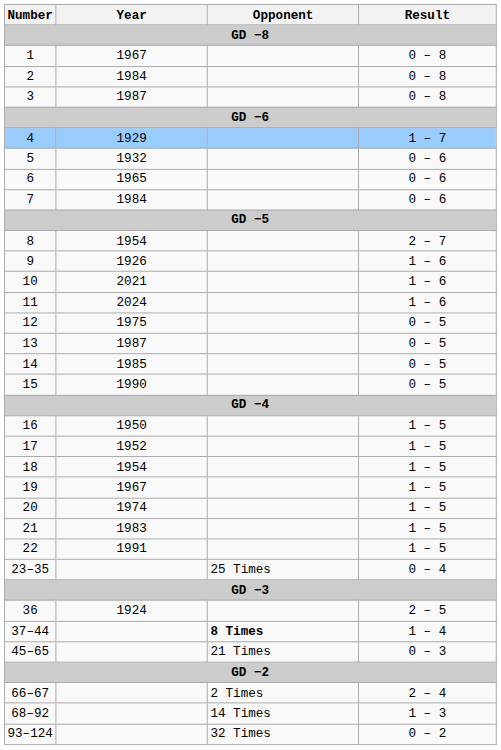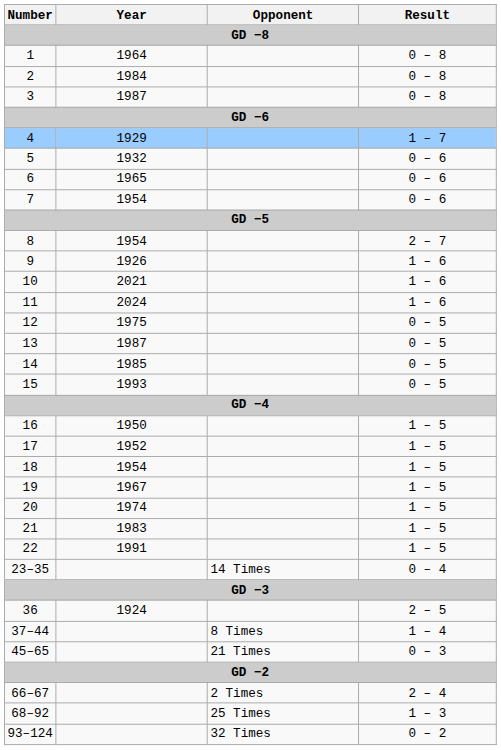 <table class="wikitable sortable">
 <tr>
 <th width=30>Number</th>
 <th width=150>Year</th>
 <th width=150>Opponent</th>
 <th width=135>Result</th>
 </tr>
 <tr>
 <td colspan="4" bgcolor="#cccccc"align=center><strong>GD −8</strong></td>
 </tr>
 <tr>
 <td align=center>1</td>
-<td align=center>1967</td>
+<td align=center>1964</td>
 <td></td>
 <td align=center>0 – 8</td>
 </tr>
 <tr>
 <td align=center>2</td>
 <td align=center>1984</td>
 <td></td>
 <td align=center>0 – 8</td>
 </tr>
 <tr>
 <td align=center>3</td>
 <td align=center>1987</td>
 <td></td>
 <td align=center>0 – 8</td>
 </tr>
 <tr>
 <td colspan="4" bgcolor="#cccccc"align=center><strong>GD −6</strong></td>
 </tr>
 <tr style="background:#9acdff;">
 <td align=center>4</td>
 <td align=center>1929</td>
 <td></td>
 <td align=center>1 – 7</td>
 </tr>
 <tr>
 <td align=center>5</td>
 <td align=center>1932</td>
 <td></td>
 <td align=center>0 – 6</td>
 </tr>
 <tr>
 <td align=center>6</td>
 <td align=center>1965</td>
 <td></td>
 <td align=center>0 – 6</td>
 </tr>
 <tr>
 <td align=center>7</td>
-<td align=center>1984</td>
+<td align=center>1954</td>
 <td></td>
 <td align=center>0 – 6</td>
 </tr>
 <tr>
 <td colspan="4" bgcolor="#cccccc"align=center><strong>GD −5</strong></td>
 </tr>
 <tr>
 <td align=center>8</td>
 <td align=center>1954</td>
 <td></td>
 <td align=center>2 – 7</td>
 </tr>
 <tr>
 <td align=center>9</td>
 <td align=center>1926</td>
 <td></td>
 <td align=center>1 – 6</td>
 </tr>
 <tr>
 <td align=center>10</td>
 <td align=center>2021</td>
 <td></td>
 <td align=center>1 – 6</td>
 </tr>
 <tr>
 <td align=center>11</td>
 <td align=center>2024</td>
 <td></td>
 <td align=center>1 – 6</td>
 </tr>
 <tr>
 <td align=center>12</td>
 <td align=center>1975</td>
 <td></td>
 <td align=center>0 – 5</td>
 </tr>
 <tr>
 <td align=center>13</td>
 <td align=center>1987</td>
 <td></td>
 <td align=center>0 – 5</td>
 </tr>
 <tr>
 <td align=center>14</td>
 <td align=center>1985</td>
 <td></td>
 <td align=center>0 – 5</td>
 </tr>
 <tr>
 <td align=center>15</td>
-<td align=center>1990</td>
+<td align=center>1993</td>
 <td></td>
 <td align=center>0 – 5</td>
 </tr>
 <tr>
 <td colspan="4" bgcolor="#cccccc"align=center><strong>GD −4</strong></td>
 </tr>
 <tr>
 <td align=center>16</td>
 <td align=center>1950</td>
 <td></td>
 <td align=center>1 – 5</td>
 </tr>
 <tr>
 <td align=center>17</td>
 <td align=center>1952</td>
 <td></td>
 <td align=center>1 – 5</td>
 </tr>
 <tr>
 <td align=center>18</td>
 <td align=center>1954</td>
 <td></td>
 <td align=center>1 – 5</td>
 </tr>
 <tr>
 <td align=center>19</td>
 <td align=center>1967</td>
 <td></td>
 <td align=center>1 – 5</td>
 </tr>
 <tr>
 <td align=center>20</td>
 <td align=center>1974</td>
 <td></td>
 <td align=center>1 – 5</td>
 </tr>
 <tr>
 <td align=center>21</td>
 <td align=center>1983</td>
 <td></td>
 <td align=center>1 – 5</td>
 </tr>
 <tr>
 <td align=center>22</td>
 <td align=center>1991</td>
 <td></td>
 <td align=center>1 – 5</td>
 </tr>
 <tr>
 <td align=center>23–35</td>
 <td align=center></td>
-<td>25 Times</td>
+<td>14 Times</td>
 <td align=center>0 – 4</td>
 </tr>
 <tr>
 <td colspan="4" bgcolor="#cccccc"align=center><strong>GD −3</strong></td>
 </tr>
 <tr>
 <td align=center>36</td>
 <td align=center>1924</td>
 <td></td>
 <td align=center>2 – 5</td>
 </tr>
 <tr>
 <td align=center>37–44</td>
 <td align=center></td>
-<td><strong>8 Times</strong></td>
+<td>8 Times</td>
 <td align=center>1 – 4</td>
 </tr>
 <tr>
 <td align=center>45–65</td>
 <td align=center></td>
 <td>21 Times</td>
 <td align=center>0 – 3</td>
 </tr>
 <tr>
 <td colspan="4" bgcolor="#cccccc"align=center><strong>GD −2</strong></td>
 </tr>
 <tr>
 <td align=center>66–67</td>
 <td align=center></td>
 <td>2 Times</td>
 <td align=center>2 – 4</td>
 </tr>
 <tr>
 <td align=center>68–92</td>
 <td align=center></td>
-<td>14 Times</td>
+<td>25 Times</td>
 <td align=center>1 – 3</td>
 </tr>
 <tr>
 <td align=center>93–124</td>
 <td align=center></td>
 <td>32 Times</td>
 <td align=center>0 – 2</td>
 </tr>
 </table>
